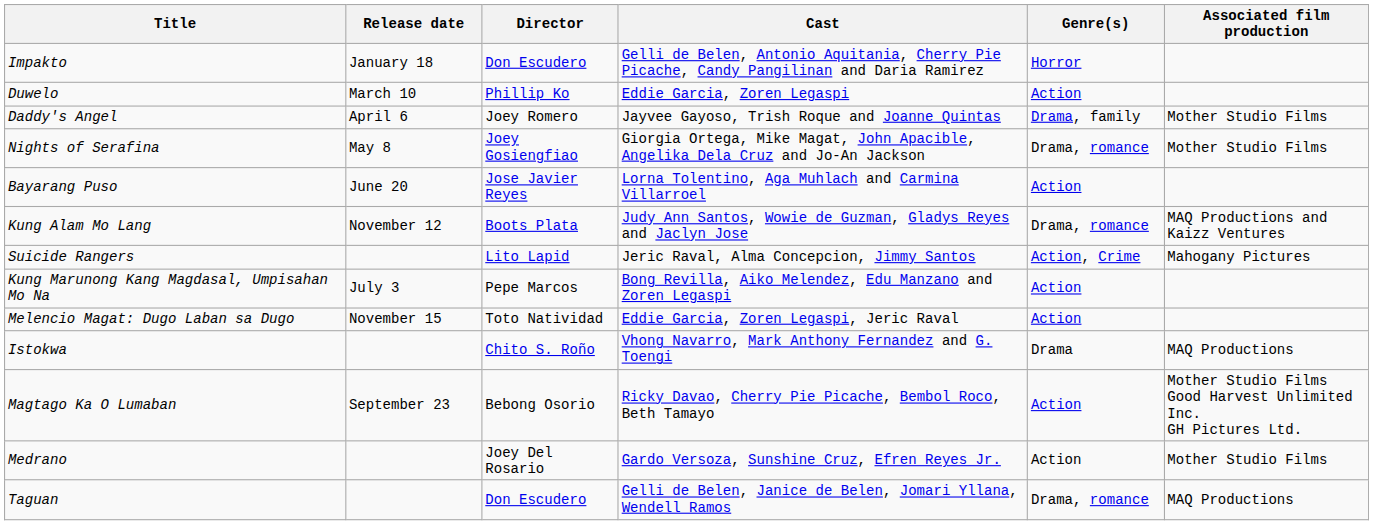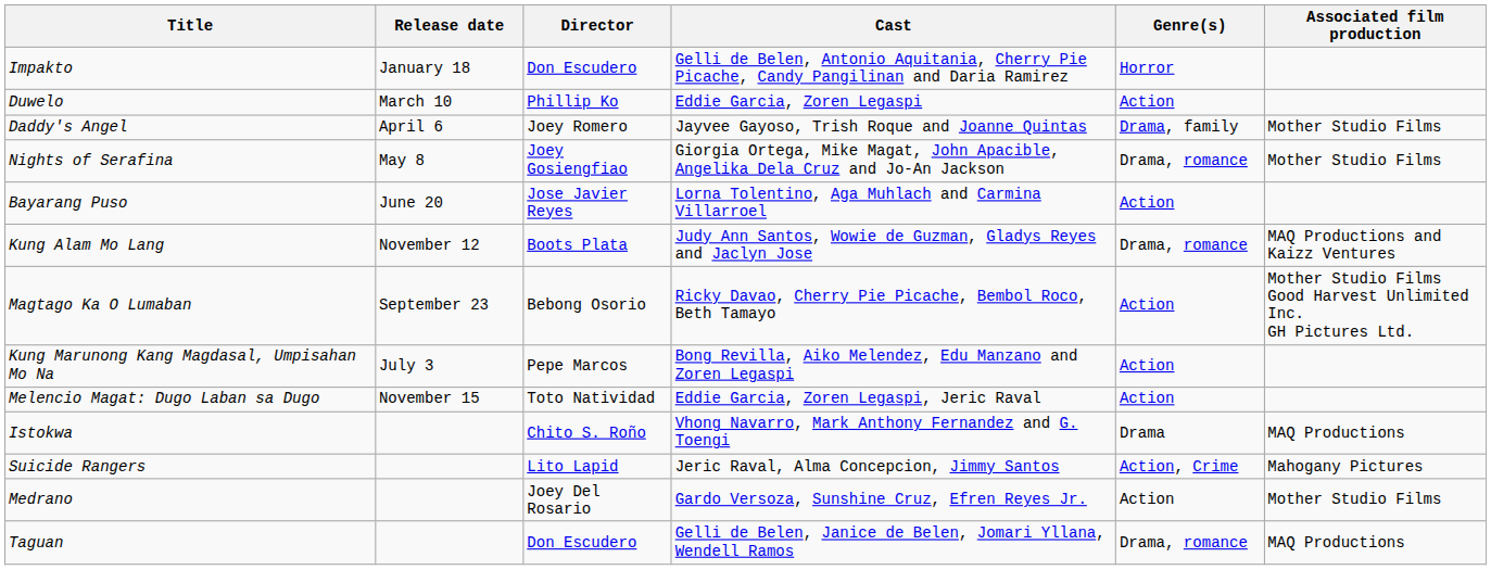 <table class="wikitable" style="width:100%;">
 <tr>
 <th style="width:25%;">Title</th>
 <th style="width:10%;">Release date</th>
 <th style="width:10%;">Director</th>
 <th style="width:30%;">Cast</th>
 <th style="width:10%;">Genre(s)</th>
 <th style="width:15%;">Associated film production</th>
 </tr>
 <tr>
 <td><em>Impakto</em></td>
 <td>January 18</td>
 <td><a href='#'>Don Escudero</a></td>
 <td><a href='#'>Gelli de Belen</a>, <a href='#'>Antonio Aquitania</a>, <a href='#'>Cherry Pie Picache</a>, <a href='#'>Candy Pangilinan</a> and Daria Ramirez</td>
 <td><a href='#'>Horror</a></td>
 <td></td>
 </tr>
 <tr>
 <td><em>Duwelo</em></td>
 <td>March 10</td>
 <td><a href='#'>Phillip Ko</a></td>
 <td><a href='#'>Eddie Garcia</a>, <a href='#'>Zoren Legaspi</a></td>
 <td><a href='#'>Action</a></td>
 <td></td>
 </tr>
 <tr>
 <td><em>Daddy's Angel</em></td>
 <td>April 6</td>
 <td>Joey Romero</td>
 <td>Jayvee Gayoso, Trish Roque and <a href='#'>Joanne Quintas</a></td>
 <td><a href='#'>Drama</a>, family</td>
 <td>Mother Studio Films</td>
 </tr>
 <tr>
 <td><em>Nights of Serafina</em></td>
 <td>May 8</td>
 <td><a href='#'>Joey Gosiengfiao</a></td>
 <td>Giorgia Ortega, Mike Magat, <a href='#'>John Apacible</a>, <a href='#'>Angelika Dela Cruz</a> and Jo-An Jackson</td>
 <td>Drama, <a href='#'>romance</a></td>
 <td>Mother Studio Films</td>
 </tr>
 <tr>
 <td><em>Bayarang Puso</em></td>
 <td>June 20</td>
 <td><a href='#'>Jose Javier Reyes</a></td>
 <td><a href='#'>Lorna Tolentino</a>, <a href='#'>Aga Muhlach</a> and <a href='#'>Carmina Villarroel</a></td>
 <td><a href='#'>Action</a></td>
 <td></td>
 </tr>
 <tr>
 <td><em>Kung Alam Mo Lang</em></td>
 <td>November 12</td>
 <td><a href='#'>Boots Plata</a></td>
 <td><a href='#'>Judy Ann Santos</a>, <a href='#'>Wowie de Guzman</a>, <a href='#'>Gladys Reyes</a> and <a href='#'>Jaclyn Jose</a></td>
 <td>Drama, <a href='#'>romance</a></td>
 <td>MAQ Productions and Kaizz Ventures</td>
 </tr>
 <tr>
-<td><em>Suicide Rangers</em></td>
-<td></td>
-<td><a href='#'>Lito Lapid</a></td>
-<td>Jeric Raval, Alma Concepcion, <a href='#'>Jimmy Santos</a></td>
-<td><a href='#'>Action</a>, <a href='#'>Crime</a></td>
-<td>Mahogany Pictures</td>
+<td><em>Magtago Ka O Lumaban</em></td>
+<td>September 23</td>
+<td>Bebong Osorio</td>
+<td><a href='#'>Ricky Davao</a>, <a href='#'>Cherry Pie Picache</a>, <a href='#'>Bembol Roco</a>, Beth Tamayo</td>
+<td><a href='#'>Action</a></td>
+<td>Mother Studio Films<br>Good Harvest Unlimited Inc.<br> GH Pictures Ltd.</td>
 </tr>
 <tr>
 <td><em>Kung Marunong Kang Magdasal, Umpisahan Mo Na</em></td>
 <td>July 3</td>
 <td>Pepe Marcos</td>
 <td><a href='#'>Bong Revilla</a>, <a href='#'>Aiko Melendez</a>, <a href='#'>Edu Manzano</a> and <a href='#'>Zoren Legaspi</a></td>
 <td><a href='#'>Action</a></td>
 <td></td>
 </tr>
 <tr>
 <td><em>Melencio Magat: Dugo Laban sa Dugo</em></td>
 <td>November 15</td>
 <td>Toto Natividad</td>
 <td><a href='#'>Eddie Garcia</a>, <a href='#'>Zoren Legaspi</a>, Jeric Raval</td>
 <td><a href='#'>Action</a></td>
 <td></td>
 </tr>
 <tr>
 <td><em>Istokwa</em></td>
 <td></td>
 <td><a href='#'>Chito S. Roño</a></td>
 <td><a href='#'>Vhong Navarro</a>, <a href='#'>Mark Anthony Fernandez</a> and <a href='#'>G. Toengi</a></td>
 <td>Drama</td>
 <td>MAQ Productions</td>
 </tr>
 <tr>
-<td><em>Magtago Ka O Lumaban</em></td>
-<td>September 23</td>
-<td>Bebong Osorio</td>
-<td><a href='#'>Ricky Davao</a>, <a href='#'>Cherry Pie Picache</a>, <a href='#'>Bembol Roco</a>, Beth Tamayo</td>
-<td><a href='#'>Action</a></td>
-<td>Mother Studio Films<br>Good Harvest Unlimited Inc.<br> GH Pictures Ltd.</td>
+<td><em>Suicide Rangers</em></td>
+<td></td>
+<td><a href='#'>Lito Lapid</a></td>
+<td>Jeric Raval, Alma Concepcion, <a href='#'>Jimmy Santos</a></td>
+<td><a href='#'>Action</a>, <a href='#'>Crime</a></td>
+<td>Mahogany Pictures</td>
 </tr>
 <tr>
 <td><em>Medrano</em></td>
 <td></td>
 <td>Joey Del Rosario</td>
 <td><a href='#'>Gardo Versoza</a>, <a href='#'>Sunshine Cruz</a>, <a href='#'>Efren Reyes Jr.</a></td>
 <td>Action</td>
 <td>Mother Studio Films</td>
 </tr>
 <tr>
 <td><em>Taguan</em></td>
 <td></td>
 <td><a href='#'>Don Escudero</a></td>
 <td><a href='#'>Gelli de Belen</a>, <a href='#'>Janice de Belen</a>, <a href='#'>Jomari Yllana</a>, <a href='#'>Wendell Ramos</a></td>
 <td>Drama, <a href='#'>romance</a></td>
 <td>MAQ Productions</td>
 </tr>
 </table>
